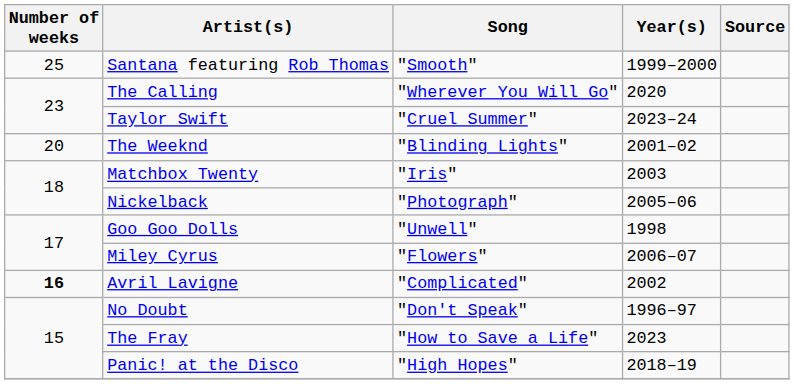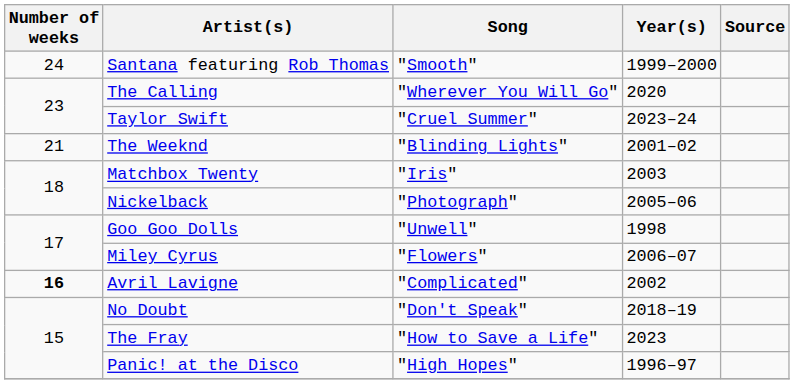 <table class="wikitable">
 <tr>
 <th>Number of <br> weeks</th>
 <th>Artist(s)</th>
 <th>Song</th>
 <th>Year(s)</th>
 <th>Source</th>
 </tr>
 <tr>
-<td style="text-align:center;">25</td>
+<td style="text-align:center;">24</td>
 <td><a href='#'>Santana</a> featuring <a href='#'>Rob Thomas</a></td>
 <td>"<a href='#'>Smooth</a>"</td>
 <td>1999–2000</td>
 <td></td>
 </tr>
 <tr>
 <td rowspan=2 style="text-align:center;">23</td>
 <td><a href='#'>The Calling</a></td>
 <td>"<a href='#'>Wherever You Will Go</a>"</td>
 <td>2020</td>
 <td></td>
 </tr>
 <tr>
 <td><a href='#'>Taylor Swift</a></td>
 <td>"<a href='#'>Cruel Summer</a>"</td>
 <td>2023–24</td>
 <td></td>
 </tr>
 <tr>
-<td style="text-align:center;">20</td>
+<td style="text-align:center;">21</td>
 <td><a href='#'>The Weeknd</a></td>
 <td>"<a href='#'>Blinding Lights</a>"</td>
 <td>2001–02</td>
 <td></td>
 </tr>
 <tr>
 <td rowspan=2 style="text-align:center;">18</td>
 <td><a href='#'>Matchbox Twenty</a></td>
 <td>"<a href='#'>Iris</a>"</td>
 <td>2003</td>
 <td></td>
 </tr>
 <tr>
 <td><a href='#'>Nickelback</a></td>
 <td>"<a href='#'>Photograph</a>"</td>
 <td>2005–06</td>
 <td></td>
 </tr>
 <tr>
 <td rowspan=2 style="text-align:center;">17</td>
 <td><a href='#'>Goo Goo Dolls</a></td>
 <td>"<a href='#'>Unwell</a>"</td>
 <td>1998</td>
 <td></td>
 </tr>
 <tr>
 <td><a href='#'>Miley Cyrus</a></td>
 <td>"<a href='#'>Flowers</a>"</td>
 <td>2006–07</td>
 <td></td>
 </tr>
 <tr>
 <td style="text-align:center;"><strong>16</strong></td>
 <td><a href='#'>Avril Lavigne</a></td>
 <td>"<a href='#'>Complicated</a>"</td>
 <td>2002</td>
 <td></td>
 </tr>
 <tr>
 <td rowspan=3 style="text-align:center;">15</td>
 <td><a href='#'>No Doubt</a></td>
 <td>"<a href='#'>Don't Speak</a>"</td>
-<td>1996–97</td>
+<td>2018–19</td>
 <td></td>
 </tr>
 <tr>
 <td><a href='#'>The Fray</a></td>
 <td>"<a href='#'>How to Save a Life</a>"</td>
 <td>2023</td>
 <td></td>
 </tr>
 <tr>
 <td><a href='#'>Panic! at the Disco</a></td>
 <td>"<a href='#'>High Hopes</a>"</td>
-<td>2018–19</td>
+<td>1996–97</td>
 <td></td>
 </tr>
 <tr>
 </tr>
 </table>
